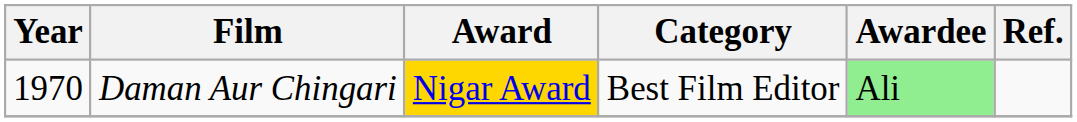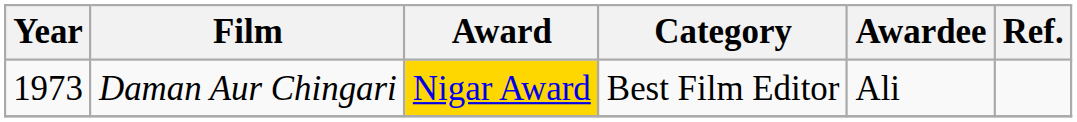 <table class="wikitable">
 <tr>
 <th>Year</th>
 <th>Film</th>
 <th>Award</th>
 <th>Category</th>
 <th>Awardee</th>
 <th>Ref.</th>
 </tr>
 <tr>
-<td>1970</td>
+<td>1973</td>
 <td><em>Daman Aur Chingari</em></td>
 <td style="background: gold;"><a href='#'>Nigar Award</a></td>
 <td>Best Film Editor</td>
-<td style="background: lightgreen;">Ali</td>
+<td>Ali</td>
 <td></td>
 </tr>
 <tr>
 </tr>
 </table>
